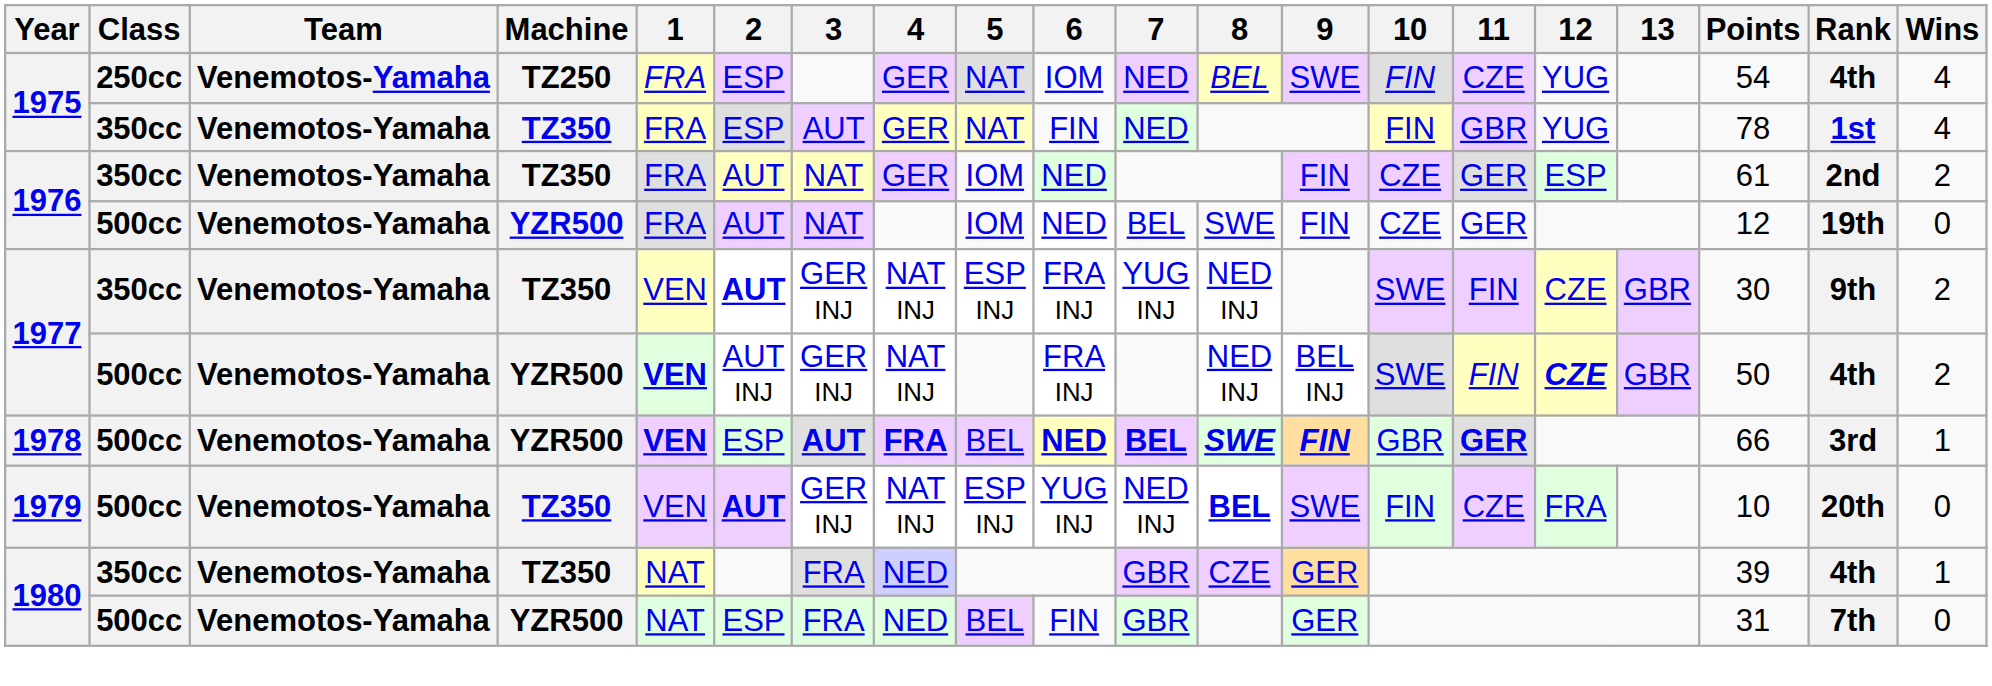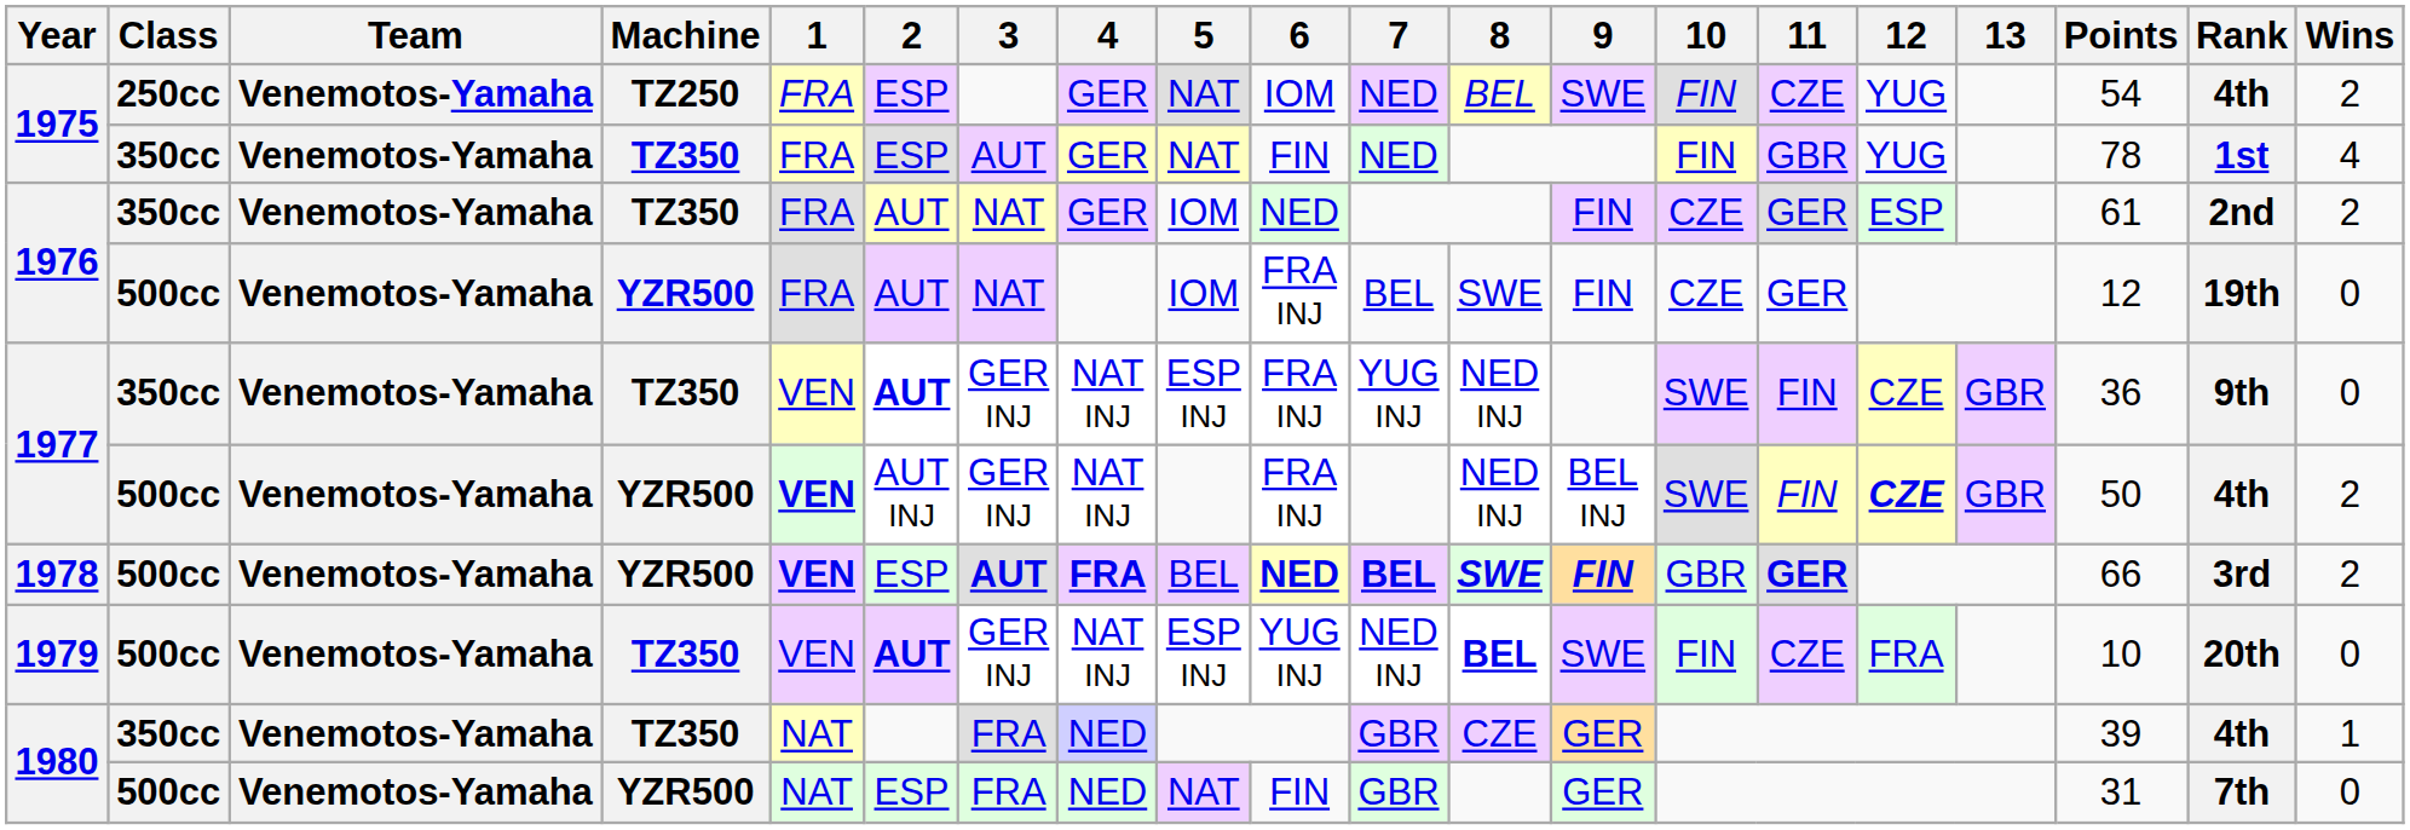 <table class="wikitable" style="text-align:center; font-size:85%">
 <tr>
 <th>Year</th>
 <th>Class</th>
 <th>Team</th>
 <th>Machine</th>
 <th>1</th>
 <th>2</th>
 <th>3</th>
 <th>4</th>
 <th>5</th>
 <th>6</th>
 <th>7</th>
 <th>8</th>
 <th>9</th>
 <th>10</th>
 <th>11</th>
 <th>12</th>
 <th>13</th>
 <th>Points</th>
 <th>Rank</th>
 <th>Wins</th>
 </tr>
 <tr>
 <th rowspan=2><a href='#'>1975</a></th>
 <th>250cc</th>
 <th nowrap>Venemotos-<a href='#'>Yamaha</a></th>
 <th>TZ250</th>
 <td style="background:#ffffbf;"><em><a href='#'>FRA</a></em><br></td>
 <td style="background:#efcfff;"><a href='#'>ESP</a><br></td>
 <td></td>
 <td style="background:#efcfff;"><a href='#'>GER</a><br></td>
 <td style="background:#dfdfdf;"><a href='#'>NAT</a><br></td>
 <td><a href='#'>IOM</a></td>
 <td style="background:#efcfff;"><a href='#'>NED</a><br></td>
 <td style="background:#ffffbf;"><em><a href='#'>BEL</a></em><br></td>
 <td style="background:#efcfff;"><a href='#'>SWE</a><br></td>
 <td style="background:#dfdfdf;"><em><a href='#'>FIN</a></em><br></td>
 <td style="background:#efcfff;"><a href='#'>CZE</a><br></td>
 <td><a href='#'>YUG</a></td>
 <td></td>
 <td>54</td>
 <th>4th</th>
-<td>4</td>
+<td>2</td>
 </tr>
 <tr>
 <th>350cc</th>
 <th>Venemotos-Yamaha</th>
 <th><a href='#'>TZ350</a></th>
 <td style="background:#ffffbf;"><a href='#'>FRA</a><br></td>
 <td style="background:#dfdfdf;"><a href='#'>ESP</a><br></td>
 <td style="background:#efcfff;"><a href='#'>AUT</a><br></td>
 <td style="background:#ffffbf;"><a href='#'>GER</a><br></td>
 <td style="background:#ffffbf;"><a href='#'>NAT</a><br></td>
 <td><a href='#'>FIN</a></td>
 <td style="background:#dfffdf;"><a href='#'>NED</a><br></td>
 <td colspan=2></td>
 <td style="background:#ffffbf;"><a href='#'>FIN</a><br></td>
 <td style="background:#efcfff;"><a href='#'>GBR</a><br></td>
 <td><a href='#'>YUG</a></td>
 <td></td>
 <td>78</td>
 <th><a href='#'>1st</a></th>
 <td>4</td>
 </tr>
 <tr>
 <th rowspan=2><a href='#'>1976</a></th>
 <th>350cc</th>
 <th>Venemotos-Yamaha</th>
 <th>TZ350</th>
 <td style="background:#dfdfdf;"><a href='#'>FRA</a><br></td>
 <td style="background:#ffffbf;"><a href='#'>AUT</a><br></td>
 <td style="background:#ffffbf;"><a href='#'>NAT</a><br></td>
 <td style="background:#efcfff;"><a href='#'>GER</a><br></td>
 <td><a href='#'>IOM</a></td>
 <td style="background:#dfffdf;"><a href='#'>NED</a><br></td>
 <td colspan=2></td>
 <td style="background:#efcfff;"><a href='#'>FIN</a><br></td>
 <td style="background:#efcfff;"><a href='#'>CZE</a><br></td>
 <td style="background:#dfdfdf;"><a href='#'>GER</a><br></td>
 <td style="background:#dfffdf;"><a href='#'>ESP</a><br></td>
 <td></td>
 <td>61</td>
 <th>2nd</th>
 <td>2</td>
 </tr>
 <tr>
 <th>500cc</th>
 <th>Venemotos-Yamaha</th>
 <th><a href='#'>YZR500</a></th>
 <td style="background:#dfdfdf;"><a href='#'>FRA</a><br></td>
 <td style="background:#efcfff;"><a href='#'>AUT</a><br></td>
 <td style="background:#efcfff;"><a href='#'>NAT</a><br></td>
 <td></td>
 <td><a href='#'>IOM</a></td>
-<td style="background:#fff;"><a href='#'>NED</a><br></td>
+<td style="background:#fff;"><a href='#'>FRA</a><br><small>INJ</small></td>
 <td><a href='#'>BEL</a></td>
 <td><a href='#'>SWE</a></td>
 <td><a href='#'>FIN</a></td>
 <td><a href='#'>CZE</a></td>
 <td><a href='#'>GER</a></td>
 <td colspan=2></td>
 <td>12</td>
 <th>19th</th>
 <td>0</td>
 </tr>
 <tr>
 <th rowspan=2><a href='#'>1977</a></th>
 <th>350cc</th>
 <th>Venemotos-Yamaha</th>
 <th>TZ350</th>
 <td style="background:#ffffbf;"><a href='#'>VEN</a><br></td>
 <td style="background:#fff;"><strong><a href='#'>AUT</a></strong><br></td>
 <td style="background:#fff;"><a href='#'>GER</a><br><small>INJ</small></td>
 <td style="background:#fff;"><a href='#'>NAT</a><br><small>INJ</small></td>
 <td style="background:#fff;"><a href='#'>ESP</a><br><small>INJ</small></td>
 <td style="background:#fff;"><a href='#'>FRA</a><br><small>INJ</small></td>
 <td style="background:#fff;"><a href='#'>YUG</a><br><small>INJ</small></td>
 <td style="background:#fff;"><a href='#'>NED</a><br><small>INJ</small></td>
 <td></td>
 <td style="background:#efcfff;"><a href='#'>SWE</a><br></td>
 <td style="background:#efcfff;"><a href='#'>FIN</a><br></td>
 <td style="background:#ffffbf;"><a href='#'>CZE</a><br></td>
 <td style="background:#efcfff;"><a href='#'>GBR</a><br></td>
-<td>30</td>
+<td>36</td>
 <th>9th</th>
-<td>2</td>
+<td>0</td>
 </tr>
 <tr>
 <th>500cc</th>
 <th>Venemotos-Yamaha</th>
 <th>YZR500</th>
 <td style="background:#dfffdf;"><strong><a href='#'>VEN</a></strong><br></td>
 <td style="background:#fff;"><a href='#'>AUT</a><br><small>INJ</small></td>
 <td style="background:#fff;"><a href='#'>GER</a><br><small>INJ</small></td>
 <td style="background:#fff;"><a href='#'>NAT</a><br><small>INJ</small></td>
 <td></td>
 <td style="background:#fff;"><a href='#'>FRA</a><br><small>INJ</small></td>
 <td></td>
 <td style="background:#fff;"><a href='#'>NED</a><br><small>INJ</small></td>
 <td style="background:#fff;"><a href='#'>BEL</a><br><small>INJ</small></td>
 <td style="background:#dfdfdf;"><a href='#'>SWE</a><br></td>
 <td style="background:#ffffbf;"><em><a href='#'>FIN</a></em><br></td>
 <td style="background:#ffffbf;"><strong><em><a href='#'>CZE</a></em></strong><br></td>
 <td style="background:#efcfff;"><a href='#'>GBR</a><br></td>
 <td>50</td>
 <th>4th</th>
 <td>2</td>
 </tr>
 <tr>
 <th><a href='#'>1978</a></th>
 <th>500cc</th>
 <th>Venemotos-Yamaha</th>
 <th>YZR500</th>
 <td style="background:#efcfff;"><strong><a href='#'>VEN</a></strong><br></td>
 <td style="background:#dfffdf;"><a href='#'>ESP</a><br></td>
 <td style="background:#dfdfdf;"><strong><a href='#'>AUT</a></strong><br></td>
 <td style="background:#efcfff;"><strong><a href='#'>FRA</a></strong><br></td>
 <td style="background:#efcfff;"><a href='#'>BEL</a><br></td>
 <td style="background:#ffffbf;"><strong><a href='#'>NED</a></strong><br></td>
 <td style="background:#efcfff;"><strong><a href='#'>BEL</a></strong><br></td>
 <td style="background:#dfffdf;"><strong><em><a href='#'>SWE</a></em></strong><br></td>
 <td style="background:#ffdf9f;"><strong><em><a href='#'>FIN</a></em></strong><br></td>
 <td style="background:#dfffdf;"><a href='#'>GBR</a><br></td>
 <td style="background:#dfdfdf;"><strong><a href='#'>GER</a></strong><br></td>
 <td colspan=2></td>
 <td>66</td>
 <th>3rd</th>
-<td>1</td>
+<td>2</td>
 </tr>
 <tr>
 <th><a href='#'>1979</a></th>
 <th>500cc</th>
 <th>Venemotos-Yamaha</th>
 <th><a href='#'>TZ350</a></th>
 <td style="background:#efcfff;"><a href='#'>VEN</a><br></td>
 <td style="background:#efcfff;"><strong><a href='#'>AUT</a></strong><br></td>
 <td style="background:#fff;"><a href='#'>GER</a><br><small>INJ</small></td>
 <td style="background:#fff;"><a href='#'>NAT</a><br><small>INJ</small></td>
 <td style="background:#fff;"><a href='#'>ESP</a><br><small>INJ</small></td>
 <td style="background:#fff;"><a href='#'>YUG</a><br><small>INJ</small></td>
 <td style="background:#fff;"><a href='#'>NED</a><br><small>INJ</small></td>
 <td style="background:#fff;"><strong><a href='#'>BEL</a></strong><br></td>
 <td style="background:#efcfff;"><a href='#'>SWE</a><br></td>
 <td style="background:#dfffdf;"><a href='#'>FIN</a><br></td>
 <td style="background:#efcfff;"><a href='#'>CZE</a><br></td>
 <td style="background:#dfffdf;"><a href='#'>FRA</a><br></td>
 <td></td>
 <td>10</td>
 <th>20th</th>
 <td>0</td>
 </tr>
 <tr>
 <th rowspan=2><a href='#'>1980</a></th>
 <th>350cc</th>
 <th>Venemotos-Yamaha</th>
 <th>TZ350</th>
 <td style="background:#ffffbf;"><a href='#'>NAT</a><br></td>
 <td></td>
 <td style="background:#dfdfdf;"><a href='#'>FRA</a><br></td>
 <td style="background:#cfcfff;"><a href='#'>NED</a><br></td>
 <td colspan=2></td>
 <td style="background:#efcfff;"><a href='#'>GBR</a><br></td>
 <td style="background:#efcfff;"><a href='#'>CZE</a><br></td>
 <td style="background:#ffdf9f;"><a href='#'>GER</a><br></td>
 <td colspan=4></td>
 <td>39</td>
 <th>4th</th>
 <td>1</td>
 </tr>
 <tr>
 <th>500cc</th>
 <th>Venemotos-Yamaha</th>
 <th>YZR500</th>
 <td style="background:#dfffdf;"><a href='#'>NAT</a><br></td>
 <td style="background:#dfffdf;"><a href='#'>ESP</a><br></td>
 <td style="background:#dfffdf;"><a href='#'>FRA</a><br></td>
 <td style="background:#dfffdf;"><a href='#'>NED</a><br></td>
-<td style="background:#efcfff;"><a href='#'>BEL</a><br></td>
+<td style="background:#efcfff;"><a href='#'>NAT</a><br></td>
 <td><a href='#'>FIN</a></td>
 <td style="background:#dfffdf;"><a href='#'>GBR</a><br></td>
 <td></td>
 <td style="background:#dfffdf;"><a href='#'>GER</a><br></td>
 <td colspan=4></td>
 <td>31</td>
 <th>7th</th>
 <td>0</td>
 </tr>
 </table>
